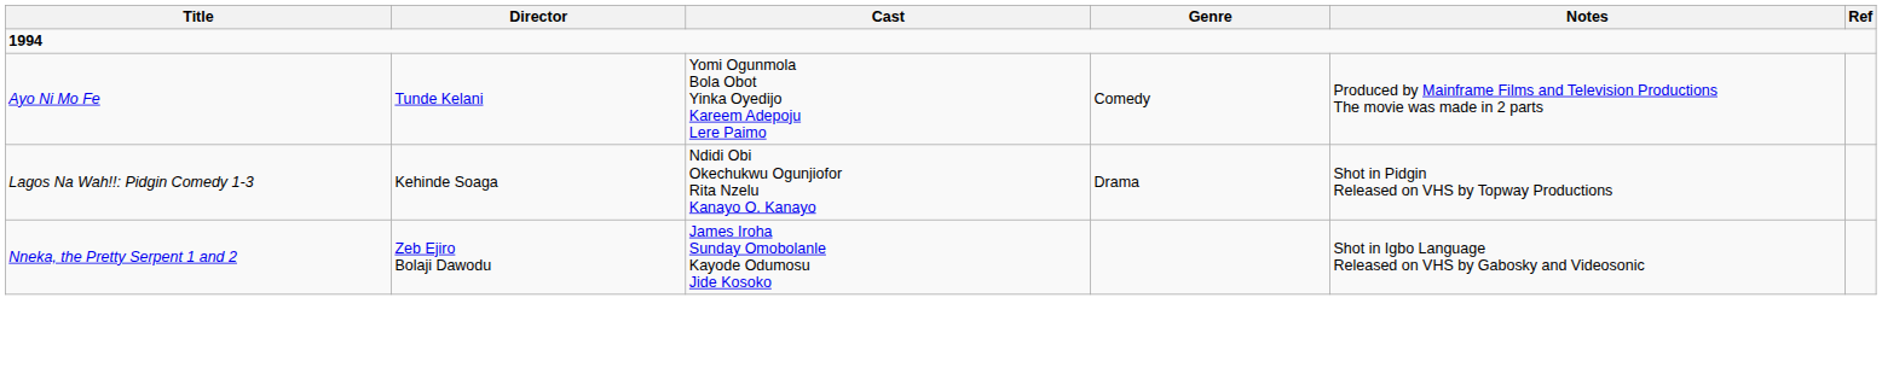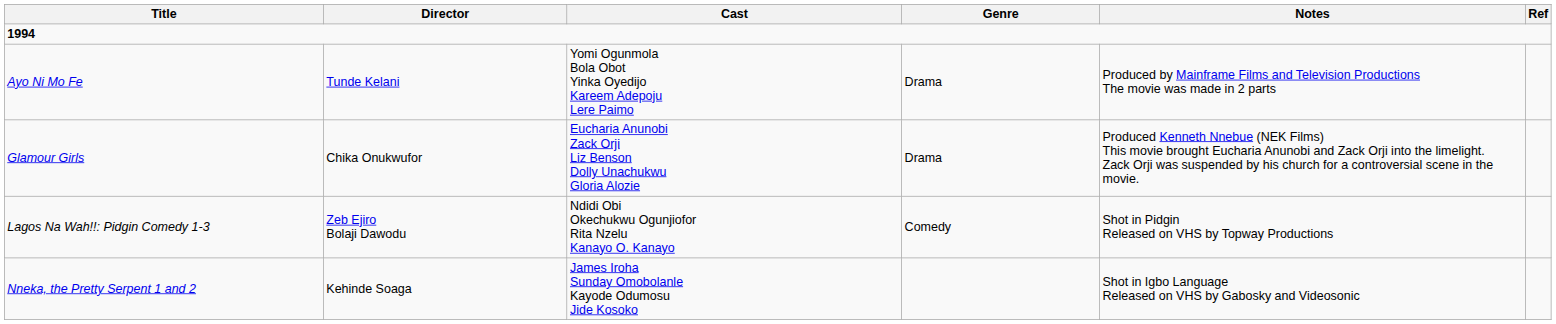 <table class="wikitable" width="100%">
 <tr>
 <th width="21%">Title</th>
 <th width="16%">Director</th>
 <th width="22%">Cast</th>
 <th width="13%">Genre</th>
 <th width="28%">Notes</th>
 <th>Ref</th>
 </tr>
 <tr>
 <td colspan="6" ><strong>1994</strong></td>
 </tr>
 <tr>
 <td><a href='#'><em>Ayo Ni Mo Fe</em></a></td>
 <td><a href='#'>Tunde Kelani</a></td>
 <td>Yomi Ogunmola<br>Bola Obot<br>Yinka Oyedijo<br><a href='#'>Kareem Adepoju</a><br><a href='#'>Lere Paimo</a></td>
-<td>Comedy</td>
+<td>Drama</td>
 <td>Produced by <a href='#'>Mainframe Films and Television Productions</a><br>The movie was made in 2 parts</td>
 <td></td>
 </tr>
 <tr>
+<td><em><a href='#'>Glamour Girls</a></em></td>
+<td>Chika Onukwufor</td>
+<td><a href='#'>Eucharia Anunobi</a><br><a href='#'>Zack Orji</a><br><a href='#'>Liz Benson</a><br><a href='#'>Dolly Unachukwu</a><br><a href='#'>Gloria Alozie</a></td>
+<td>Drama</td>
+<td>Produced <a href='#'>Kenneth Nnebue</a> (NEK Films)<br>This movie brought Eucharia Anunobi and Zack Orji into the limelight.<br>Zack Orji was suspended by his church for a controversial scene in the movie.</td>
+<td></td>
+</tr>
+<tr>
 <td><em>Lagos Na Wah!!: Pidgin Comedy 1-3</em></td>
-<td>Kehinde Soaga</td>
+<td><a href='#'>Zeb Ejiro</a><br>Bolaji Dawodu</td>
 <td>Ndidi Obi<br>Okechukwu Ogunjiofor<br>Rita Nzelu<br><a href='#'>Kanayo O. Kanayo</a></td>
-<td>Drama</td>
+<td>Comedy</td>
 <td>Shot in Pidgin<br>Released on VHS by Topway Productions</td>
 <td></td>
 </tr>
 <tr>
 <td><em><a href='#'>Nneka, the Pretty Serpent 1 and 2</a></em></td>
-<td><a href='#'>Zeb Ejiro</a><br>Bolaji Dawodu</td>
+<td>Kehinde Soaga</td>
 <td><a href='#'>James Iroha</a><br><a href='#'>Sunday Omobolanle</a><br>Kayode Odumosu<br><a href='#'>Jide Kosoko</a></td>
 <td></td>
 <td>Shot in Igbo Language<br>Released on VHS by Gabosky and Videosonic</td>
 <td></td>
 </tr>
 </table>
